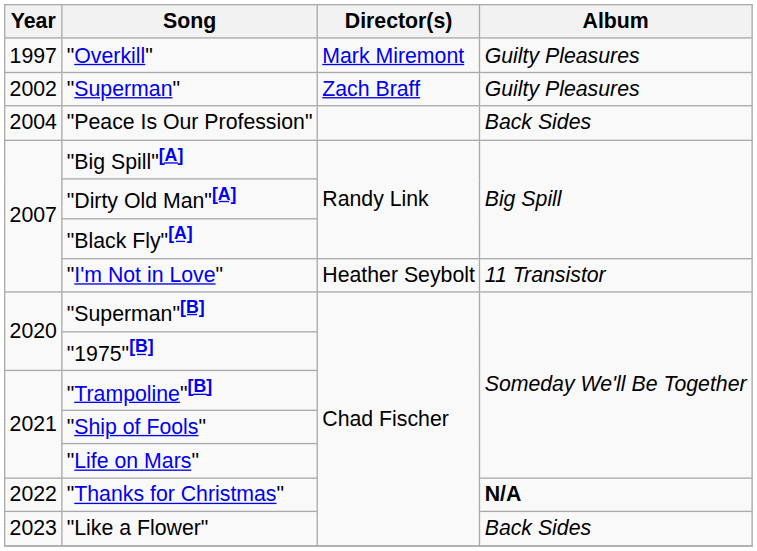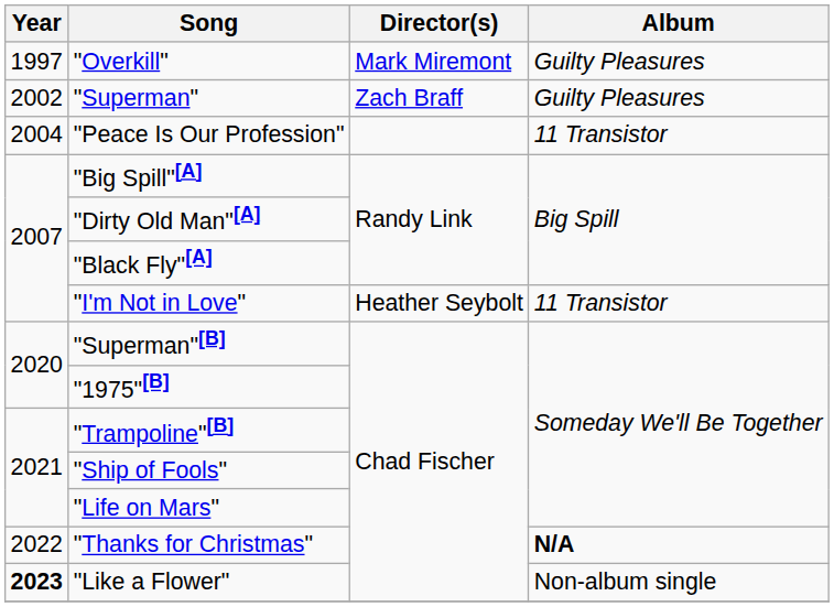 <table class="wikitable">
 <tr>
 <th>Year</th>
 <th>Song</th>
 <th>Director(s)</th>
 <th>Album</th>
 </tr>
 <tr>
 <td rowspan="1">1997</td>
 <td>"<a href='#'>Overkill</a>"</td>
 <td rowspan="1"><a href='#'>Mark Miremont</a></td>
 <td rowspan="1"><em>Guilty Pleasures</em></td>
 </tr>
 <tr>
 <td rowspan="1">2002</td>
 <td>"<a href='#'>Superman</a>"</td>
 <td rowspan="1"><a href='#'>Zach Braff</a></td>
 <td rowspan="1"><em>Guilty Pleasures</em></td>
 </tr>
 <tr>
 <td rowspan="1">2004</td>
 <td>"Peace Is Our Profession"</td>
 <td rowspan="1"></td>
-<td rowspan="1"><em>Back Sides</em></td>
+<td rowspan="1"><em>11 Transistor</em></td>
 </tr>
 <tr>
 <td rowspan="4">2007</td>
 <td>"Big Spill"<sup><span></span><a href='#'><strong>[A]</strong></a></sup></td>
 <td rowspan="3">Randy Link</td>
 <td rowspan="3"><em>Big Spill</em></td>
 </tr>
 <tr>
 <td>"Dirty Old Man"<sup><span></span><a href='#'><strong>[A]</strong></a></sup></td>
 </tr>
 <tr>
 <td>"Black Fly"<sup><span></span><a href='#'><strong>[A]</strong></a></sup></td>
 </tr>
 <tr>
 <td>"<a href='#'>I'm Not in Love</a>"</td>
 <td rowspan="1">Heather Seybolt</td>
 <td rowspan="1"><em>11 Transistor</em></td>
 </tr>
 <tr>
 <td rowspan="2">2020</td>
 <td>"Superman"<sup><span></span><a href='#'><strong>[B]</strong></a></sup></td>
 <td rowspan="7">Chad Fischer</td>
 <td rowspan="5"><em>Someday We'll Be Together</em></td>
 </tr>
 <tr>
 <td>"1975"<sup><span></span><a href='#'><strong>[B]</strong></a></sup></td>
 </tr>
 <tr>
 <td rowspan="3">2021</td>
 <td>"<a href='#'>Trampoline</a>"<sup><span></span><a href='#'><strong>[B]</strong></a></sup></td>
 </tr>
 <tr>
 <td>"<a href='#'>Ship of Fools</a>"</td>
 </tr>
 <tr>
 <td>"<a href='#'>Life on Mars</a>"</td>
 </tr>
 <tr>
 <td rowspan="1">2022</td>
 <td>"<a href='#'>Thanks for Christmas</a>"</td>
 <td rowspan="1"><strong>N/A</strong></td>
 </tr>
 <tr>
-<td rowspan="1">2023</td>
+<td rowspan="1"><strong>2023</strong></td>
 <td>"Like a Flower"</td>
-<td rowspan="1"><em>Back Sides</em></td>
+<td rowspan="1">Non-album single</td>
 </tr>
 <tr>
 </tr>
 </table>
